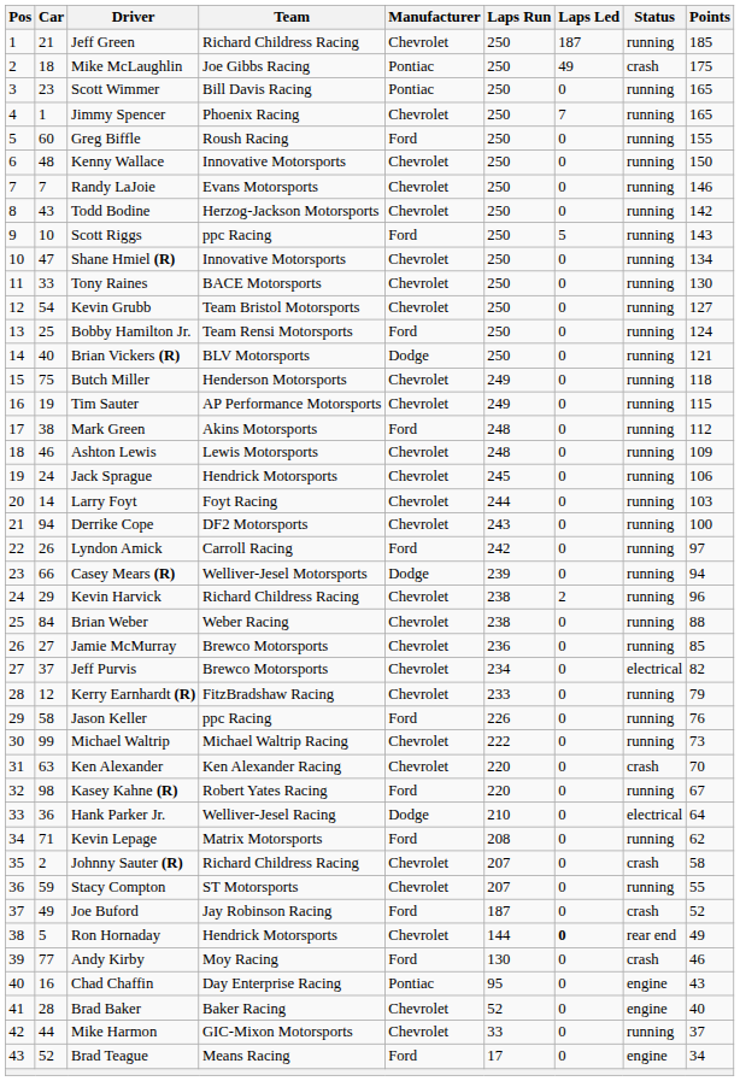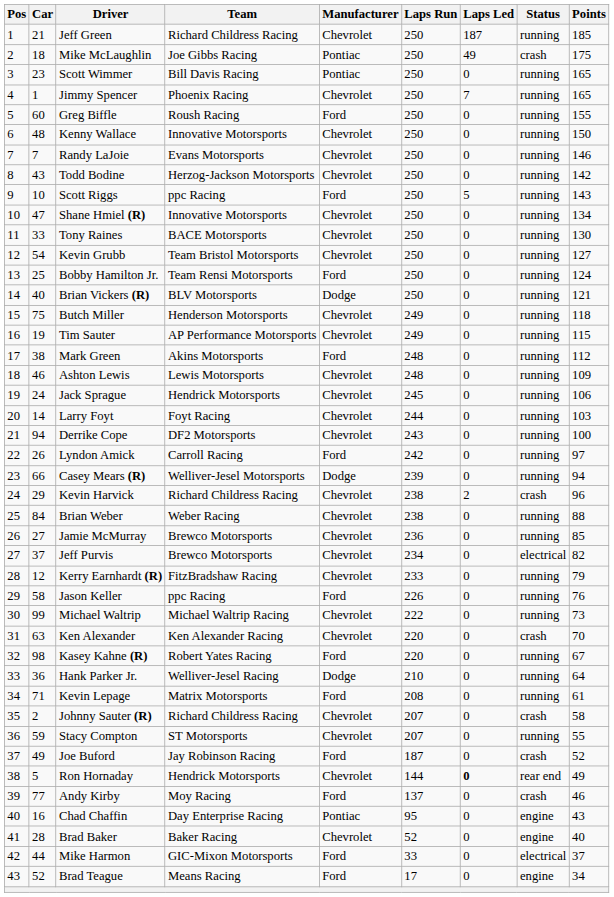 <table class="sortable wikitable" border="1">
 <tr>
 <th>Pos</th>
 <th>Car</th>
 <th>Driver</th>
 <th>Team</th>
 <th>Manufacturer</th>
 <th>Laps Run</th>
 <th>Laps Led</th>
 <th>Status</th>
 <th>Points</th>
 </tr>
 <tr>
 <td>1</td>
 <td>21</td>
 <td>Jeff Green</td>
 <td>Richard Childress Racing</td>
 <td>Chevrolet</td>
 <td>250</td>
 <td>187</td>
 <td>running</td>
 <td>185</td>
 </tr>
 <tr>
 <td>2</td>
 <td>18</td>
 <td>Mike McLaughlin</td>
 <td>Joe Gibbs Racing</td>
 <td>Pontiac</td>
 <td>250</td>
 <td>49</td>
 <td>crash</td>
 <td>175</td>
 </tr>
 <tr>
 <td>3</td>
 <td>23</td>
 <td>Scott Wimmer</td>
 <td>Bill Davis Racing</td>
 <td>Pontiac</td>
 <td>250</td>
 <td>0</td>
 <td>running</td>
 <td>165</td>
 </tr>
 <tr>
 <td>4</td>
 <td>1</td>
 <td>Jimmy Spencer</td>
 <td>Phoenix Racing</td>
 <td>Chevrolet</td>
 <td>250</td>
 <td>7</td>
 <td>running</td>
 <td>165</td>
 </tr>
 <tr>
 <td>5</td>
 <td>60</td>
 <td>Greg Biffle</td>
 <td>Roush Racing</td>
 <td>Ford</td>
 <td>250</td>
 <td>0</td>
 <td>running</td>
 <td>155</td>
 </tr>
 <tr>
 <td>6</td>
 <td>48</td>
 <td>Kenny Wallace</td>
 <td>Innovative Motorsports</td>
 <td>Chevrolet</td>
 <td>250</td>
 <td>0</td>
 <td>running</td>
 <td>150</td>
 </tr>
 <tr>
 <td>7</td>
 <td>7</td>
 <td>Randy LaJoie</td>
 <td>Evans Motorsports</td>
 <td>Chevrolet</td>
 <td>250</td>
 <td>0</td>
 <td>running</td>
 <td>146</td>
 </tr>
 <tr>
 <td>8</td>
 <td>43</td>
 <td>Todd Bodine</td>
 <td>Herzog-Jackson Motorsports</td>
 <td>Chevrolet</td>
 <td>250</td>
 <td>0</td>
 <td>running</td>
 <td>142</td>
 </tr>
 <tr>
 <td>9</td>
 <td>10</td>
 <td>Scott Riggs</td>
 <td>ppc Racing</td>
 <td>Ford</td>
 <td>250</td>
 <td>5</td>
 <td>running</td>
 <td>143</td>
 </tr>
 <tr>
 <td>10</td>
 <td>47</td>
 <td>Shane Hmiel <strong>(R)</strong></td>
 <td>Innovative Motorsports</td>
 <td>Chevrolet</td>
 <td>250</td>
 <td>0</td>
 <td>running</td>
 <td>134</td>
 </tr>
 <tr>
 <td>11</td>
 <td>33</td>
 <td>Tony Raines</td>
 <td>BACE Motorsports</td>
 <td>Chevrolet</td>
 <td>250</td>
 <td>0</td>
 <td>running</td>
 <td>130</td>
 </tr>
 <tr>
 <td>12</td>
 <td>54</td>
 <td>Kevin Grubb</td>
 <td>Team Bristol Motorsports</td>
 <td>Chevrolet</td>
 <td>250</td>
 <td>0</td>
 <td>running</td>
 <td>127</td>
 </tr>
 <tr>
 <td>13</td>
 <td>25</td>
 <td>Bobby Hamilton Jr.</td>
 <td>Team Rensi Motorsports</td>
 <td>Ford</td>
 <td>250</td>
 <td>0</td>
 <td>running</td>
 <td>124</td>
 </tr>
 <tr>
 <td>14</td>
 <td>40</td>
 <td>Brian Vickers <strong>(R)</strong></td>
 <td>BLV Motorsports</td>
 <td>Dodge</td>
 <td>250</td>
 <td>0</td>
 <td>running</td>
 <td>121</td>
 </tr>
 <tr>
 <td>15</td>
 <td>75</td>
 <td>Butch Miller</td>
 <td>Henderson Motorsports</td>
 <td>Chevrolet</td>
 <td>249</td>
 <td>0</td>
 <td>running</td>
 <td>118</td>
 </tr>
 <tr>
 <td>16</td>
 <td>19</td>
 <td>Tim Sauter</td>
 <td>AP Performance Motorsports</td>
 <td>Chevrolet</td>
 <td>249</td>
 <td>0</td>
 <td>running</td>
 <td>115</td>
 </tr>
 <tr>
 <td>17</td>
 <td>38</td>
 <td>Mark Green</td>
 <td>Akins Motorsports</td>
 <td>Ford</td>
 <td>248</td>
 <td>0</td>
 <td>running</td>
 <td>112</td>
 </tr>
 <tr>
 <td>18</td>
 <td>46</td>
 <td>Ashton Lewis</td>
 <td>Lewis Motorsports</td>
 <td>Chevrolet</td>
 <td>248</td>
 <td>0</td>
 <td>running</td>
 <td>109</td>
 </tr>
 <tr>
 <td>19</td>
 <td>24</td>
 <td>Jack Sprague</td>
 <td>Hendrick Motorsports</td>
 <td>Chevrolet</td>
 <td>245</td>
 <td>0</td>
 <td>running</td>
 <td>106</td>
 </tr>
 <tr>
 <td>20</td>
 <td>14</td>
 <td>Larry Foyt</td>
 <td>Foyt Racing</td>
 <td>Chevrolet</td>
 <td>244</td>
 <td>0</td>
 <td>running</td>
 <td>103</td>
 </tr>
 <tr>
 <td>21</td>
 <td>94</td>
 <td>Derrike Cope</td>
 <td>DF2 Motorsports</td>
 <td>Chevrolet</td>
 <td>243</td>
 <td>0</td>
 <td>running</td>
 <td>100</td>
 </tr>
 <tr>
 <td>22</td>
 <td>26</td>
 <td>Lyndon Amick</td>
 <td>Carroll Racing</td>
 <td>Ford</td>
 <td>242</td>
 <td>0</td>
 <td>running</td>
 <td>97</td>
 </tr>
 <tr>
 <td>23</td>
 <td>66</td>
 <td>Casey Mears <strong>(R)</strong></td>
 <td>Welliver-Jesel Motorsports</td>
 <td>Dodge</td>
 <td>239</td>
 <td>0</td>
 <td>running</td>
 <td>94</td>
 </tr>
 <tr>
 <td>24</td>
 <td>29</td>
 <td>Kevin Harvick</td>
 <td>Richard Childress Racing</td>
 <td>Chevrolet</td>
 <td>238</td>
 <td>2</td>
-<td>running</td>
+<td>crash</td>
 <td>96</td>
 </tr>
 <tr>
 <td>25</td>
 <td>84</td>
 <td>Brian Weber</td>
 <td>Weber Racing</td>
 <td>Chevrolet</td>
 <td>238</td>
 <td>0</td>
 <td>running</td>
 <td>88</td>
 </tr>
 <tr>
 <td>26</td>
 <td>27</td>
 <td>Jamie McMurray</td>
 <td>Brewco Motorsports</td>
 <td>Chevrolet</td>
 <td>236</td>
 <td>0</td>
 <td>running</td>
 <td>85</td>
 </tr>
 <tr>
 <td>27</td>
 <td>37</td>
 <td>Jeff Purvis</td>
 <td>Brewco Motorsports</td>
 <td>Chevrolet</td>
 <td>234</td>
 <td>0</td>
 <td>electrical</td>
 <td>82</td>
 </tr>
 <tr>
 <td>28</td>
 <td>12</td>
 <td>Kerry Earnhardt <strong>(R)</strong></td>
 <td>FitzBradshaw Racing</td>
 <td>Chevrolet</td>
 <td>233</td>
 <td>0</td>
 <td>running</td>
 <td>79</td>
 </tr>
 <tr>
 <td>29</td>
 <td>58</td>
 <td>Jason Keller</td>
 <td>ppc Racing</td>
 <td>Ford</td>
 <td>226</td>
 <td>0</td>
 <td>running</td>
 <td>76</td>
 </tr>
 <tr>
 <td>30</td>
 <td>99</td>
 <td>Michael Waltrip</td>
 <td>Michael Waltrip Racing</td>
 <td>Chevrolet</td>
 <td>222</td>
 <td>0</td>
 <td>running</td>
 <td>73</td>
 </tr>
 <tr>
 <td>31</td>
 <td>63</td>
 <td>Ken Alexander</td>
 <td>Ken Alexander Racing</td>
 <td>Chevrolet</td>
 <td>220</td>
 <td>0</td>
 <td>crash</td>
 <td>70</td>
 </tr>
 <tr>
 <td>32</td>
 <td>98</td>
 <td>Kasey Kahne <strong>(R)</strong></td>
 <td>Robert Yates Racing</td>
 <td>Ford</td>
 <td>220</td>
 <td>0</td>
 <td>running</td>
 <td>67</td>
 </tr>
 <tr>
 <td>33</td>
 <td>36</td>
 <td>Hank Parker Jr.</td>
 <td>Welliver-Jesel Racing</td>
 <td>Dodge</td>
 <td>210</td>
 <td>0</td>
-<td>electrical</td>
+<td>running</td>
 <td>64</td>
 </tr>
 <tr>
 <td>34</td>
 <td>71</td>
 <td>Kevin Lepage</td>
 <td>Matrix Motorsports</td>
 <td>Ford</td>
 <td>208</td>
 <td>0</td>
 <td>running</td>
-<td>62</td>
+<td>61</td>
 </tr>
 <tr>
 <td>35</td>
 <td>2</td>
 <td>Johnny Sauter <strong>(R)</strong></td>
 <td>Richard Childress Racing</td>
 <td>Chevrolet</td>
 <td>207</td>
 <td>0</td>
 <td>crash</td>
 <td>58</td>
 </tr>
 <tr>
 <td>36</td>
 <td>59</td>
 <td>Stacy Compton</td>
 <td>ST Motorsports</td>
 <td>Chevrolet</td>
 <td>207</td>
 <td>0</td>
 <td>running</td>
 <td>55</td>
 </tr>
 <tr>
 <td>37</td>
 <td>49</td>
 <td>Joe Buford</td>
 <td>Jay Robinson Racing</td>
 <td>Ford</td>
 <td>187</td>
 <td>0</td>
 <td>crash</td>
 <td>52</td>
 </tr>
 <tr>
 <td>38</td>
 <td>5</td>
 <td>Ron Hornaday</td>
 <td>Hendrick Motorsports</td>
 <td>Chevrolet</td>
 <td>144</td>
 <td><strong>0</strong></td>
 <td>rear end</td>
 <td>49</td>
 </tr>
 <tr>
 <td>39</td>
 <td>77</td>
 <td>Andy Kirby</td>
 <td>Moy Racing</td>
 <td>Ford</td>
-<td>130</td>
+<td>137</td>
 <td>0</td>
 <td>crash</td>
 <td>46</td>
 </tr>
 <tr>
 <td>40</td>
 <td>16</td>
 <td>Chad Chaffin</td>
 <td>Day Enterprise Racing</td>
 <td>Pontiac</td>
 <td>95</td>
 <td>0</td>
 <td>engine</td>
 <td>43</td>
 </tr>
 <tr>
 <td>41</td>
 <td>28</td>
 <td>Brad Baker</td>
 <td>Baker Racing</td>
 <td>Chevrolet</td>
 <td>52</td>
 <td>0</td>
 <td>engine</td>
 <td>40</td>
 </tr>
 <tr>
 <td>42</td>
 <td>44</td>
 <td>Mike Harmon</td>
 <td>GIC-Mixon Motorsports</td>
-<td>Chevrolet</td>
+<td>Ford</td>
 <td>33</td>
 <td>0</td>
-<td>running</td>
+<td>electrical</td>
 <td>37</td>
 </tr>
 <tr>
 <td>43</td>
 <td>52</td>
 <td>Brad Teague</td>
 <td>Means Racing</td>
 <td>Ford</td>
 <td>17</td>
 <td>0</td>
 <td>engine</td>
 <td>34</td>
 </tr>
 <tr>
 <th colspan="9"></th>
 </tr>
 </table>
